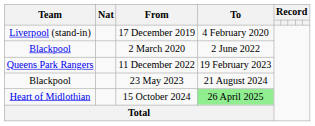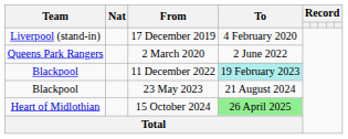 <table class="wikitable" style="text-align: center">
 <tr>
 <th rowspan="2">Team</th>
 <th rowspan="2">Nat</th>
 <th rowspan="2">From</th>
 <th rowspan="2">To</th>
 <th colspan="8">Record</th>
 </tr>
 <tr>
 <th></th>
 <th></th>
 <th></th>
 <th></th>
 <th></th>
 </tr>
 <tr>
 <td align=centre><a href='#'>Liverpool</a> (stand-in)</td>
 <td></td>
 <td align=centre>17 December 2019</td>
 <td align=centre>4 February 2020<br></td>
 </tr>
 <tr>
-<td align=centre><a href='#'>Blackpool</a></td>
+<td align=centre><a href='#'>Queens Park Rangers</a></td>
 <td></td>
 <td align=centre>2 March 2020</td>
 <td align=centre>2 June 2022<br></td>
 </tr>
 <tr>
-<td align=centre><a href='#'>Queens Park Rangers</a></td>
+<td align=centre><a href='#'>Blackpool</a></td>
 <td></td>
 <td align=centre>11 December 2022</td>
-<td align=centre>19 February 2023<br></td>
+<td align=centre style="background: paleturquoise;">19 February 2023<br></td>
 </tr>
 <tr>
 <td align=centre>Blackpool</td>
 <td></td>
 <td align=centre>23 May 2023</td>
 <td align=centre>21 August 2024<br></td>
 </tr>
 <tr>
 <td align=centre><a href='#'>Heart of Midlothian</a></td>
 <td></td>
 <td align=centre>15 October 2024</td>
 <td align=centre style="background: lightgreen;">26 April 2025<br></td>
 </tr>
 <tr>
 <th colspan="4">Total<br></th>
 </tr>
 </table>
